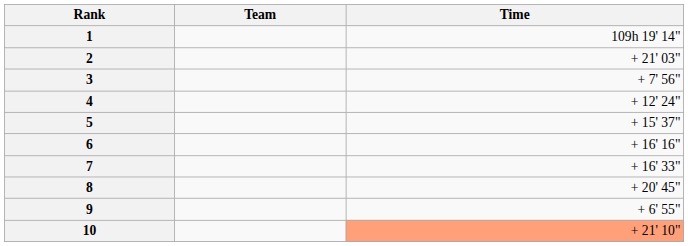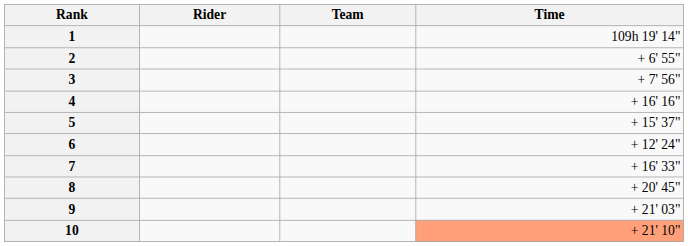 <table class="wikitable" style="width:50em;margin-bottom:0;">
 <tr>
 <th scope="col">Rank</th>
+<th scope="col">Rider</th>
 <th scope="col">Team</th>
 <th scope="col">Time</th>
 </tr>
 <tr>
 <th scope="row">1</th>
+<td> </td>
 <td></td>
 <td style="text-align:right;">109h 19' 14"</td>
 </tr>
 <tr>
 <th scope="row">2</th>
 <td></td>
-<td style="text-align:right;">+ 21' 03"</td>
+<td></td>
+<td style="text-align:right;">+ 6' 55"</td>
 </tr>
 <tr>
 <th scope="row">3</th>
+<td> </td>
 <td></td>
 <td style="text-align:right;">+ 7' 56"</td>
 </tr>
 <tr>
 <th scope="row">4</th>
 <td></td>
-<td style="text-align:right;">+ 12' 24"</td>
+<td></td>
+<td style="text-align:right;">+ 16' 16"</td>
 </tr>
 <tr>
 <th scope="row">5</th>
+<td></td>
 <td></td>
 <td style="text-align:right;">+ 15' 37"</td>
 </tr>
 <tr>
 <th scope="row">6</th>
 <td></td>
-<td style="text-align:right;">+ 16' 16"</td>
+<td></td>
+<td style="text-align:right;">+ 12' 24"</td>
 </tr>
 <tr>
 <th scope="row">7</th>
+<td></td>
 <td></td>
 <td style="text-align:right;">+ 16' 33"</td>
 </tr>
 <tr>
 <th scope="row">8</th>
 <td></td>
+<td></td>
 <td style="text-align:right;">+ 20' 45"</td>
 </tr>
 <tr>
 <th scope="row">9</th>
 <td></td>
-<td style="text-align:right;">+ 6' 55"</td>
+<td></td>
+<td style="text-align:right;">+ 21' 03"</td>
 </tr>
 <tr>
 <th scope="row">10</th>
 <td></td>
+<td></td>
 <td style="background: lightsalmon; text-align:right;">+ 21' 10"</td>
 </tr>
 </table>
